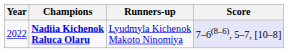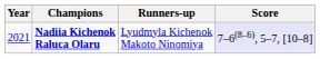 <table class="wikitable">
 <tr>
 <th>Year</th>
 <th>Champions</th>
 <th>Runners-up</th>
 <th>Score</th>
 </tr>
 <tr>
-<td><a href='#'>2022</a></td>
+<td><a href='#'>2021</a></td>
 <td> <strong><a href='#'>Nadiia Kichenok</a></strong> <br>  <strong><a href='#'>Raluca Olaru</a></strong></td>
 <td> <a href='#'>Lyudmyla Kichenok</a> <br>  <a href='#'>Makoto Ninomiya</a></td>
 <td style="background: lavender;">7–6<sup>(8–6)</sup>, 5–7, [10–8]</td>
 </tr>
 </table>
